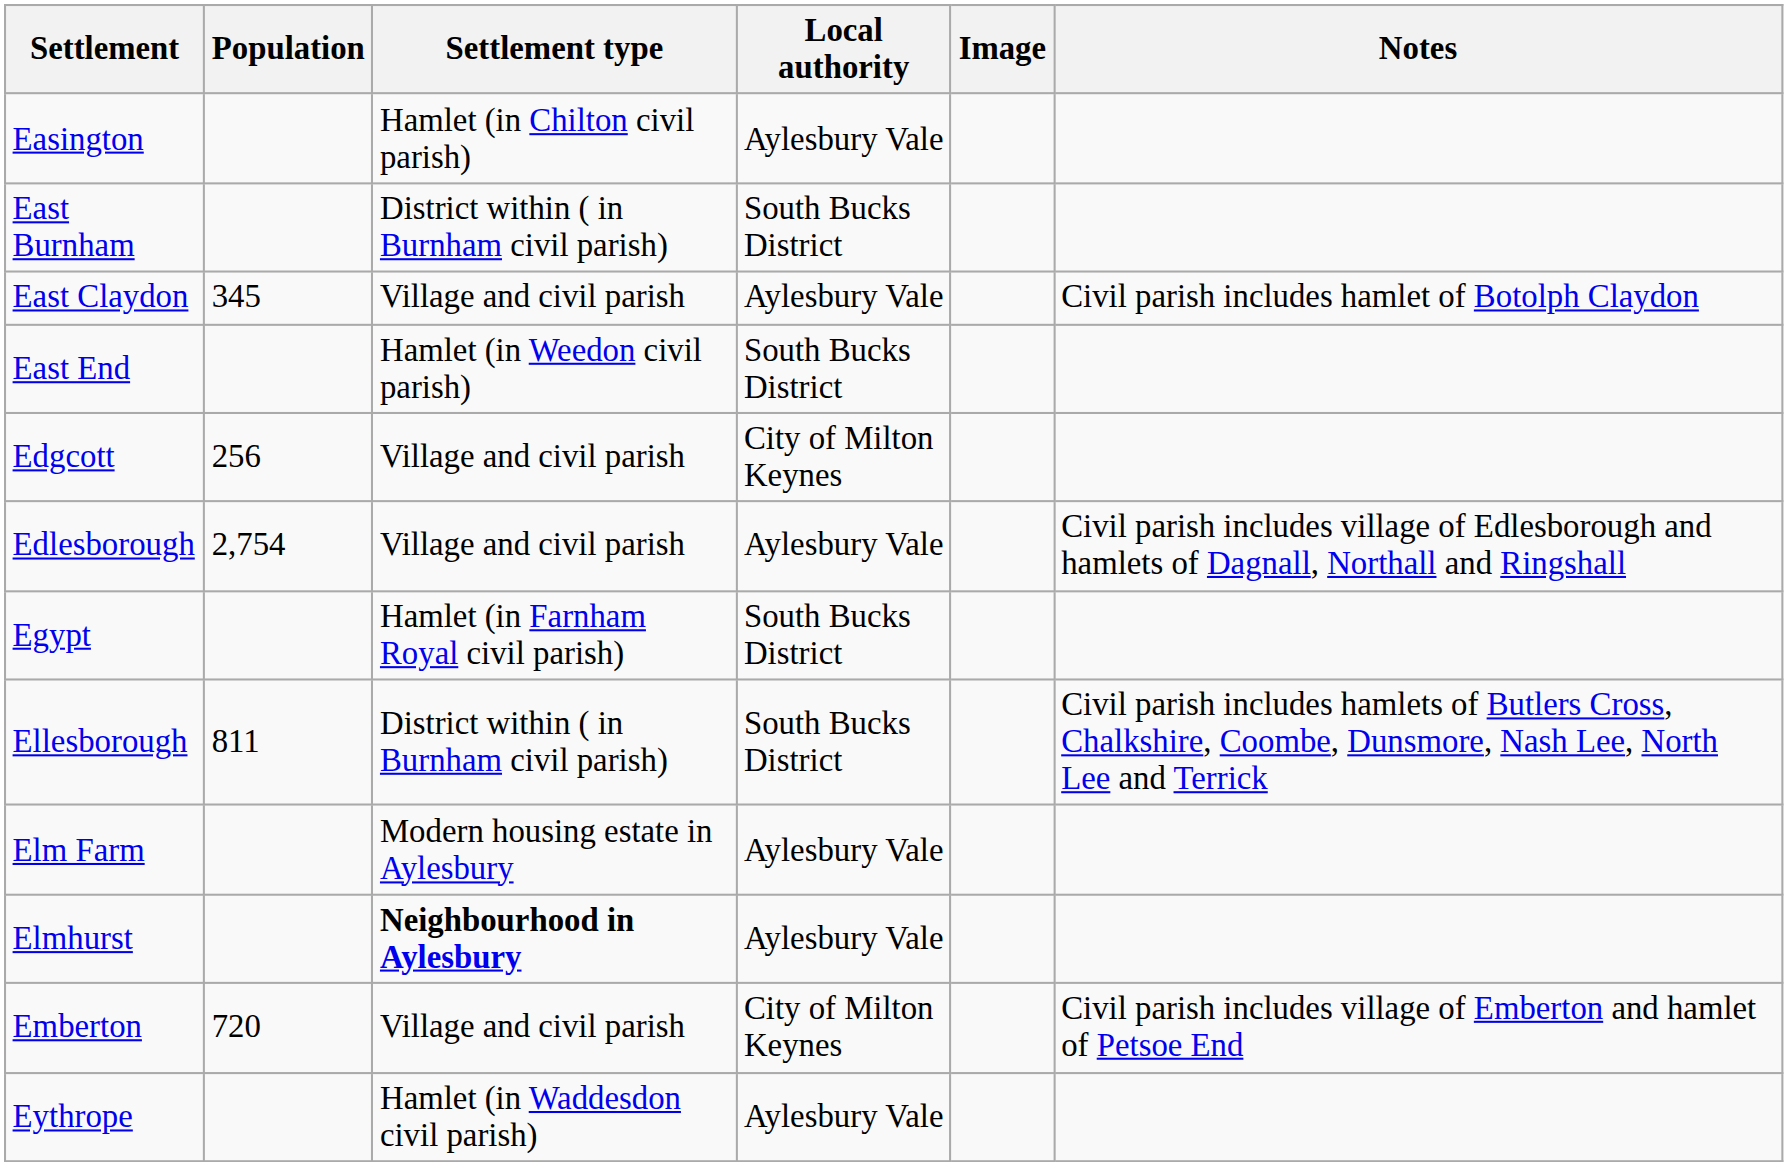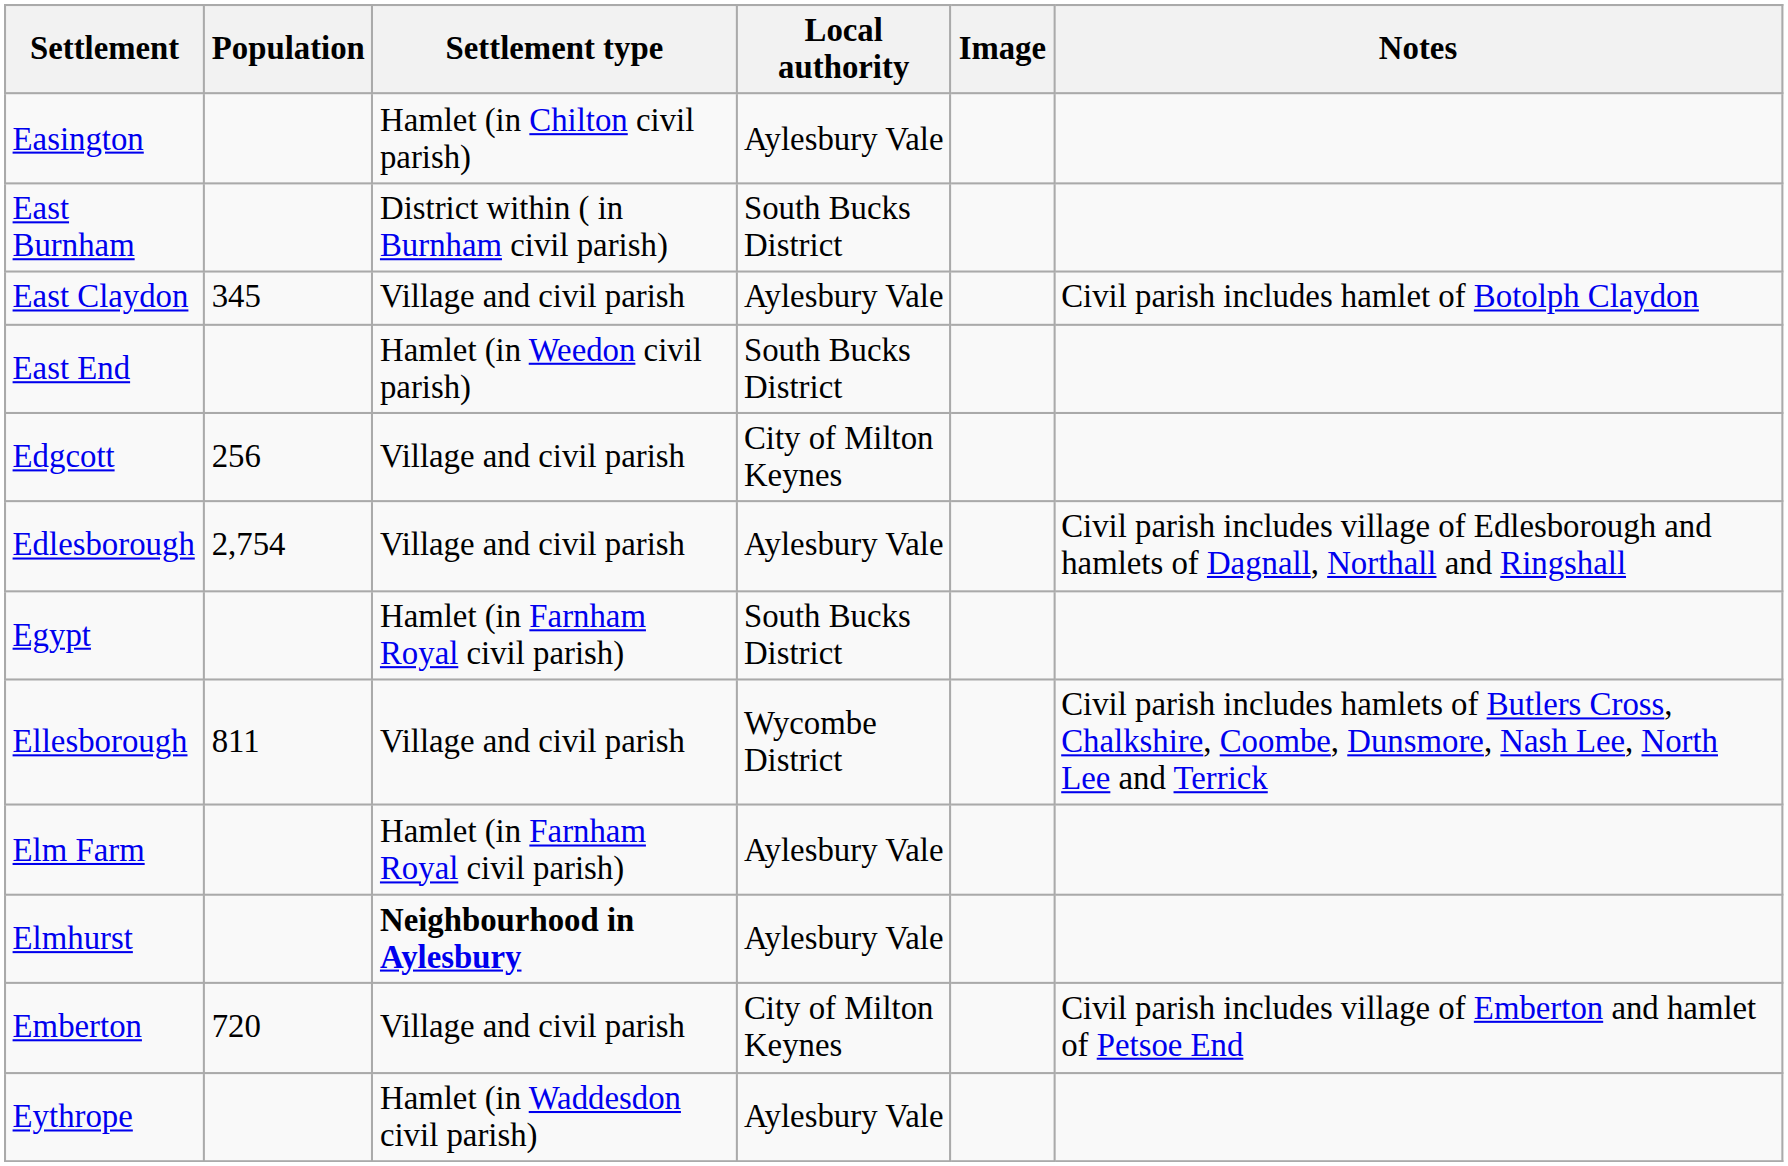 <table class="wikitable sortable">
 <tr>
 <th style="font-weight: bold;">Settlement</th>
 <th style="font-weight: bold;">Population</th>
 <th style="font-weight: bold;">Settlement type</th>
 <th style="font-weight: bold;">Local authority</th>
 <th style="font-weight: bold;">Image</th>
 <th style="font-weight: bold;">Notes</th>
 </tr>
 <tr>
 <td><a href='#'>Easington</a></td>
 <td></td>
 <td>Hamlet (in <a href='#'>Chilton</a> civil parish)</td>
 <td>Aylesbury Vale</td>
 <td></td>
 <td></td>
 </tr>
 <tr>
 <td><a href='#'>East Burnham</a></td>
 <td></td>
 <td>District within ( in <a href='#'>Burnham</a> civil parish)</td>
 <td>South Bucks District</td>
 <td></td>
 <td></td>
 </tr>
 <tr>
 <td><a href='#'>East Claydon</a></td>
 <td>345</td>
 <td>Village and civil parish</td>
 <td>Aylesbury Vale</td>
 <td></td>
 <td>Civil parish includes hamlet of <a href='#'>Botolph Claydon</a></td>
 </tr>
 <tr>
 <td><a href='#'>East End</a></td>
 <td></td>
 <td>Hamlet (in <a href='#'>Weedon</a> civil parish)</td>
 <td>South Bucks District</td>
 <td></td>
 <td></td>
 </tr>
 <tr>
 <td><a href='#'>Edgcott</a></td>
 <td>256</td>
 <td>Village and civil parish</td>
 <td>City of Milton Keynes</td>
 <td></td>
 <td></td>
 </tr>
 <tr>
 <td><a href='#'>Edlesborough</a></td>
 <td>2,754</td>
 <td>Village and civil parish</td>
 <td>Aylesbury Vale</td>
 <td></td>
 <td>Civil parish includes village of Edlesborough and hamlets of <a href='#'>Dagnall</a>, <a href='#'>Northall</a> and <a href='#'>Ringshall</a></td>
 </tr>
 <tr>
 <td><a href='#'>Egypt</a></td>
 <td></td>
 <td>Hamlet (in <a href='#'>Farnham Royal</a> civil parish)</td>
 <td>South Bucks District</td>
 <td></td>
 <td></td>
 </tr>
 <tr>
 <td><a href='#'>Ellesborough</a></td>
 <td>811</td>
-<td>District within ( in <a href='#'>Burnham</a> civil parish)</td>
-<td>South Bucks District</td>
+<td>Village and civil parish</td>
+<td>Wycombe District</td>
 <td></td>
 <td>Civil parish includes hamlets of <a href='#'>Butlers Cross</a>, <a href='#'>Chalkshire</a>, <a href='#'>Coombe</a>, <a href='#'>Dunsmore</a>, <a href='#'>Nash Lee</a>, <a href='#'>North Lee</a> and <a href='#'>Terrick</a></td>
 </tr>
 <tr>
 <td><a href='#'>Elm Farm</a></td>
 <td></td>
-<td>Modern housing estate in <a href='#'>Aylesbury</a></td>
+<td>Hamlet (in <a href='#'>Farnham Royal</a> civil parish)</td>
 <td>Aylesbury Vale</td>
 <td></td>
 <td></td>
 </tr>
 <tr>
 <td><a href='#'>Elmhurst</a></td>
 <td></td>
 <td><strong>Neighbourhood in <a href='#'>Aylesbury</a></strong></td>
 <td>Aylesbury Vale</td>
 <td></td>
 <td></td>
 </tr>
 <tr>
 <td><a href='#'>Emberton</a></td>
 <td>720</td>
 <td>Village and civil parish</td>
 <td>City of Milton Keynes</td>
 <td></td>
 <td>Civil parish includes village of <a href='#'>Emberton</a> and hamlet of <a href='#'>Petsoe End</a></td>
 </tr>
 <tr>
 <td><a href='#'>Eythrope</a></td>
 <td></td>
 <td>Hamlet (in <a href='#'>Waddesdon</a> civil parish)</td>
 <td>Aylesbury Vale</td>
 <td></td>
 <td></td>
 </tr>
 </table>
